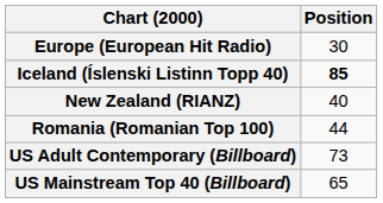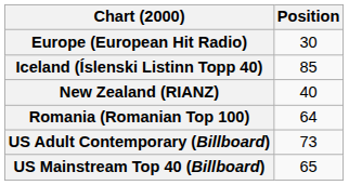 <table class="wikitable sortable plainrowheaders" style="text-align:center">
 <tr>
 <th>Chart (2000)</th>
 <th>Position</th>
 </tr>
 <tr>
 <th scope="row">Europe (European Hit Radio)</th>
 <td>30</td>
 </tr>
 <tr>
 <th scope="row">Iceland (Íslenski Listinn Topp 40)</th>
-<td><strong>85</strong></td>
+<td>85</td>
 </tr>
 <tr>
 <th scope="row">New Zealand (RIANZ)</th>
 <td>40</td>
 </tr>
 <tr>
 <th scope="row">Romania (Romanian Top 100)</th>
-<td>44</td>
+<td>64</td>
 </tr>
 <tr>
 <th scope="row">US Adult Contemporary (<em>Billboard</em>)</th>
 <td>73</td>
 </tr>
 <tr>
 <th scope="row">US Mainstream Top 40 (<em>Billboard</em>)</th>
 <td>65</td>
 </tr>
 </table>
